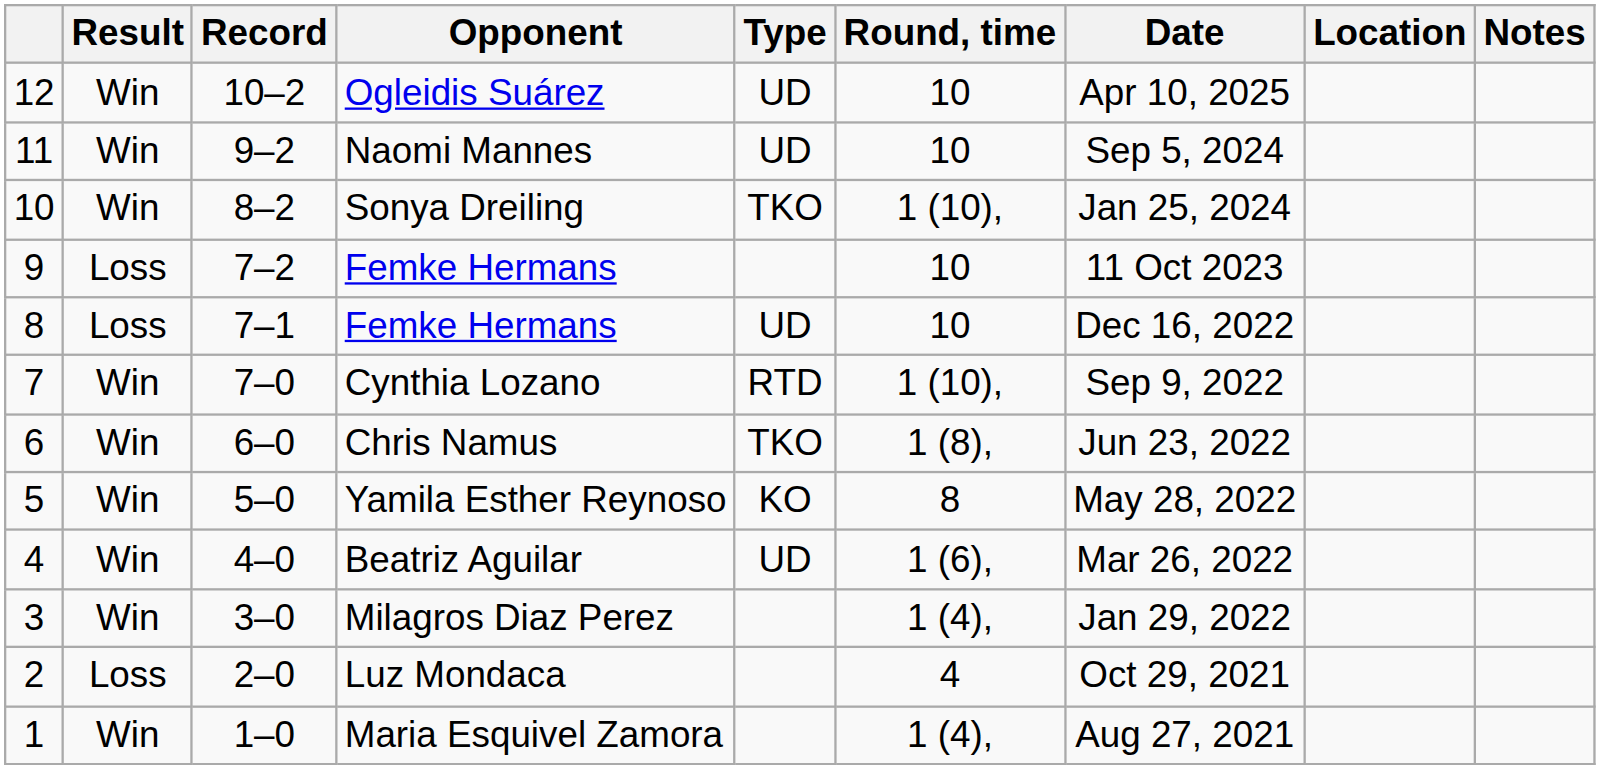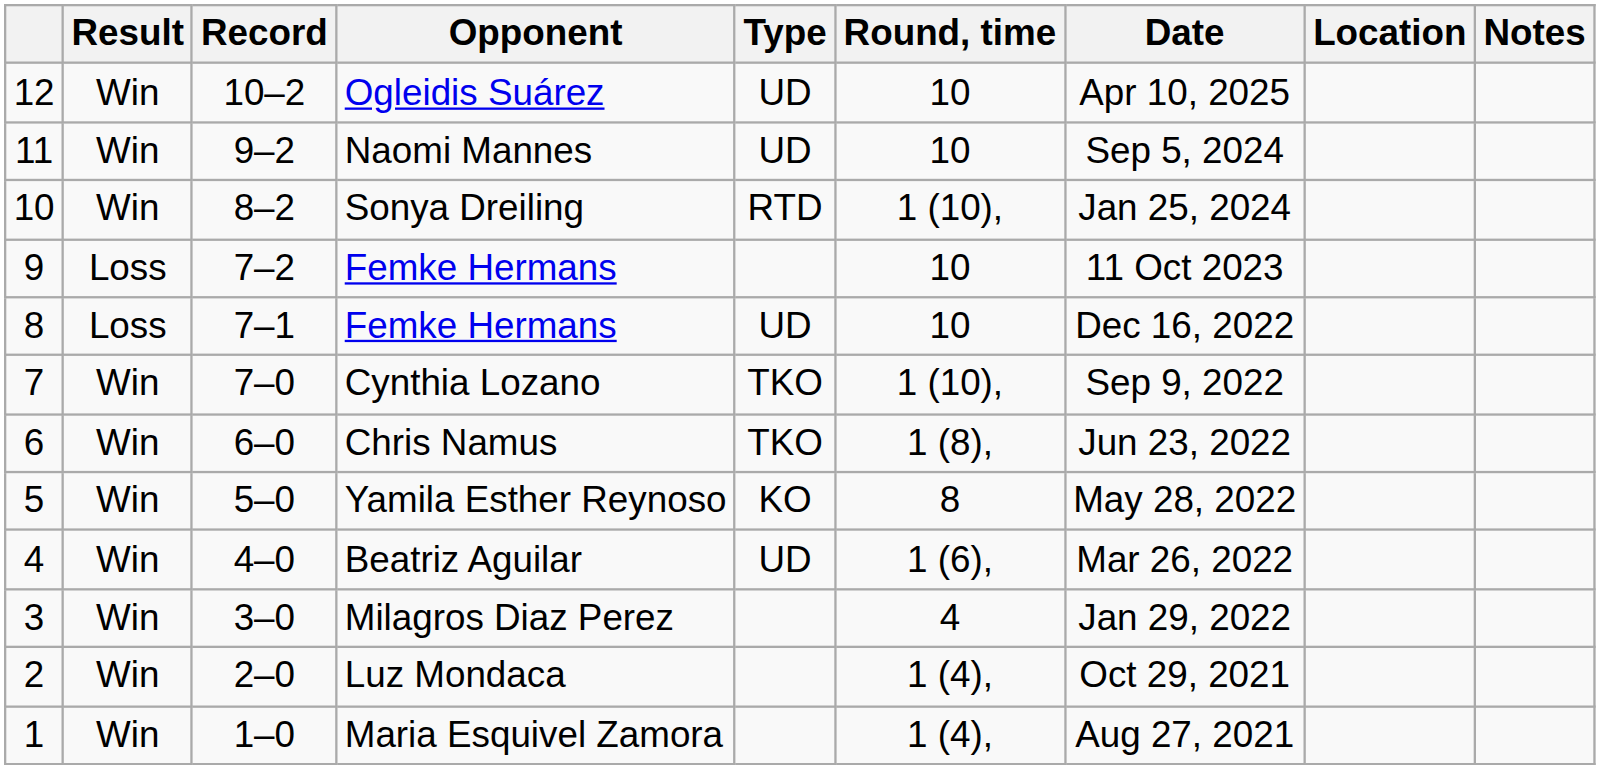 <table class=wikitable style=text-align:center>
 <tr>
 <th></th>
 <th>Result</th>
 <th>Record</th>
 <th>Opponent</th>
 <th>Type</th>
 <th>Round, time</th>
 <th>Date</th>
 <th>Location</th>
 <th>Notes</th>
 </tr>
 <tr>
 <td>12</td>
 <td>Win</td>
 <td>10–2</td>
 <td align=left><a href='#'>Ogleidis Suárez</a></td>
 <td>UD</td>
 <td>10</td>
 <td>Apr 10, 2025</td>
 <td align=left></td>
 <td align=left></td>
 </tr>
 <tr>
 <td>11</td>
 <td>Win</td>
 <td>9–2</td>
 <td align=left>Naomi Mannes</td>
 <td>UD</td>
 <td>10</td>
 <td>Sep 5, 2024</td>
 <td align=left></td>
 <td align=left></td>
 </tr>
 <tr>
 <td>10</td>
 <td>Win</td>
 <td>8–2</td>
 <td align=left>Sonya Dreiling</td>
-<td>TKO</td>
+<td>RTD</td>
 <td>1 (10), </td>
 <td>Jan 25, 2024</td>
 <td align=left></td>
 <td align=left></td>
 </tr>
 <tr>
 <td>9</td>
 <td>Loss</td>
 <td>7–2</td>
 <td align=left><a href='#'>Femke Hermans</a></td>
 <td></td>
 <td>10</td>
 <td>11 Oct 2023</td>
 <td align=left></td>
 <td align=left></td>
 </tr>
 <tr>
 <td>8</td>
 <td>Loss</td>
 <td>7–1</td>
 <td align=left><a href='#'>Femke Hermans</a></td>
 <td>UD</td>
 <td>10</td>
 <td>Dec 16, 2022</td>
 <td align=left></td>
 <td align=left></td>
 </tr>
 <tr>
 <td>7</td>
 <td>Win</td>
 <td>7–0</td>
 <td align=left>Cynthia Lozano</td>
-<td>RTD</td>
+<td>TKO</td>
 <td>1 (10), </td>
 <td>Sep 9, 2022</td>
 <td align=left></td>
 <td align=left></td>
 </tr>
 <tr>
 <td>6</td>
 <td>Win</td>
 <td>6–0</td>
 <td align=left>Chris Namus</td>
 <td>TKO</td>
 <td>1 (8), </td>
 <td>Jun 23, 2022</td>
 <td align=left></td>
 <td align=left></td>
 </tr>
 <tr>
 <td>5</td>
 <td>Win</td>
 <td>5–0</td>
 <td align=left>Yamila Esther Reynoso</td>
 <td>KO</td>
 <td>8</td>
 <td>May 28, 2022</td>
 <td align=left></td>
 <td align=left></td>
 </tr>
 <tr>
 <td>4</td>
 <td>Win</td>
 <td>4–0</td>
 <td align=left>Beatriz Aguilar</td>
 <td>UD</td>
 <td>1 (6), </td>
 <td>Mar 26, 2022</td>
 <td align=left></td>
 <td align=left></td>
 </tr>
 <tr>
 <td>3</td>
 <td>Win</td>
 <td>3–0</td>
 <td align=left>Milagros Diaz Perez</td>
 <td></td>
-<td>1 (4), </td>
+<td>4</td>
 <td>Jan 29, 2022</td>
 <td align=left></td>
 <td align=left></td>
 </tr>
 <tr>
 <td>2</td>
-<td>Loss</td>
+<td>Win</td>
 <td>2–0</td>
 <td align=left>Luz Mondaca</td>
 <td></td>
-<td>4</td>
+<td>1 (4), </td>
 <td>Oct 29, 2021</td>
 <td align=left></td>
 <td align=left></td>
 </tr>
 <tr>
 <td>1</td>
 <td>Win</td>
 <td>1–0</td>
 <td align=left>Maria Esquivel Zamora</td>
 <td></td>
 <td>1 (4), </td>
 <td>Aug 27, 2021</td>
 <td align=left></td>
 <td align=left></td>
 </tr>
 </table>
